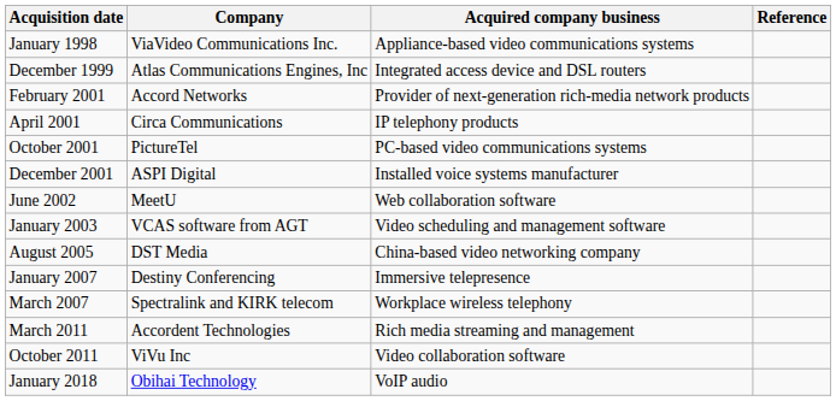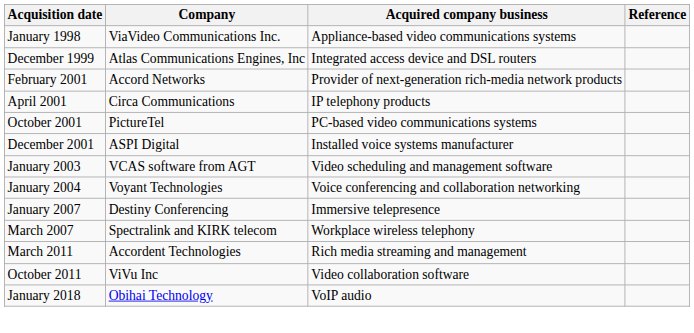 <table class="wikitable" border="1">
 <tr>
 <th>Acquisition date</th>
 <th>Company</th>
 <th>Acquired company business</th>
 <th>Reference</th>
 </tr>
 <tr>
 <td>January 1998</td>
 <td>ViaVideo Communications Inc.</td>
 <td>Appliance-based video communications systems</td>
 <td></td>
 </tr>
 <tr>
 <td>December 1999</td>
 <td>Atlas Communications Engines, Inc</td>
 <td>Integrated access device and DSL routers</td>
 <td></td>
 </tr>
 <tr>
 <td>February 2001</td>
 <td>Accord Networks</td>
 <td>Provider of next-generation rich-media network products</td>
 <td></td>
 </tr>
 <tr>
 <td>April 2001</td>
 <td>Circa Communications</td>
 <td>IP telephony products</td>
 <td></td>
 </tr>
 <tr>
 <td>October 2001</td>
 <td>PictureTel</td>
 <td>PC-based video communications systems</td>
 <td></td>
 </tr>
 <tr>
 <td>December 2001</td>
 <td>ASPI Digital</td>
 <td>Installed voice systems manufacturer</td>
 <td></td>
 </tr>
 <tr>
-<td>June 2002</td>
-<td>MeetU</td>
-<td>Web collaboration software</td>
-<td></td>
-</tr>
-<tr>
 <td>January 2003</td>
 <td>VCAS software from AGT</td>
 <td>Video scheduling and management software</td>
 <td></td>
 </tr>
 <tr>
-<td>August 2005</td>
-<td>DST Media</td>
-<td>China-based video networking company</td>
+<td>January 2004</td>
+<td>Voyant Technologies</td>
+<td>Voice conferencing and collaboration networking</td>
 <td></td>
 </tr>
 <tr>
 <td>January 2007</td>
 <td>Destiny Conferencing</td>
 <td>Immersive telepresence</td>
 <td></td>
 </tr>
 <tr>
 <td>March 2007</td>
 <td>Spectralink and KIRK telecom</td>
 <td>Workplace wireless telephony</td>
 <td></td>
 </tr>
 <tr>
 <td>March 2011</td>
 <td>Accordent Technologies</td>
 <td>Rich media streaming and management</td>
 <td></td>
 </tr>
 <tr>
 <td>October 2011</td>
 <td>ViVu Inc</td>
 <td>Video collaboration software</td>
 <td></td>
 </tr>
 <tr>
 <td>January 2018</td>
 <td><a href='#'>Obihai Technology</a></td>
 <td>VoIP audio</td>
 <td></td>
 </tr>
 </table>
